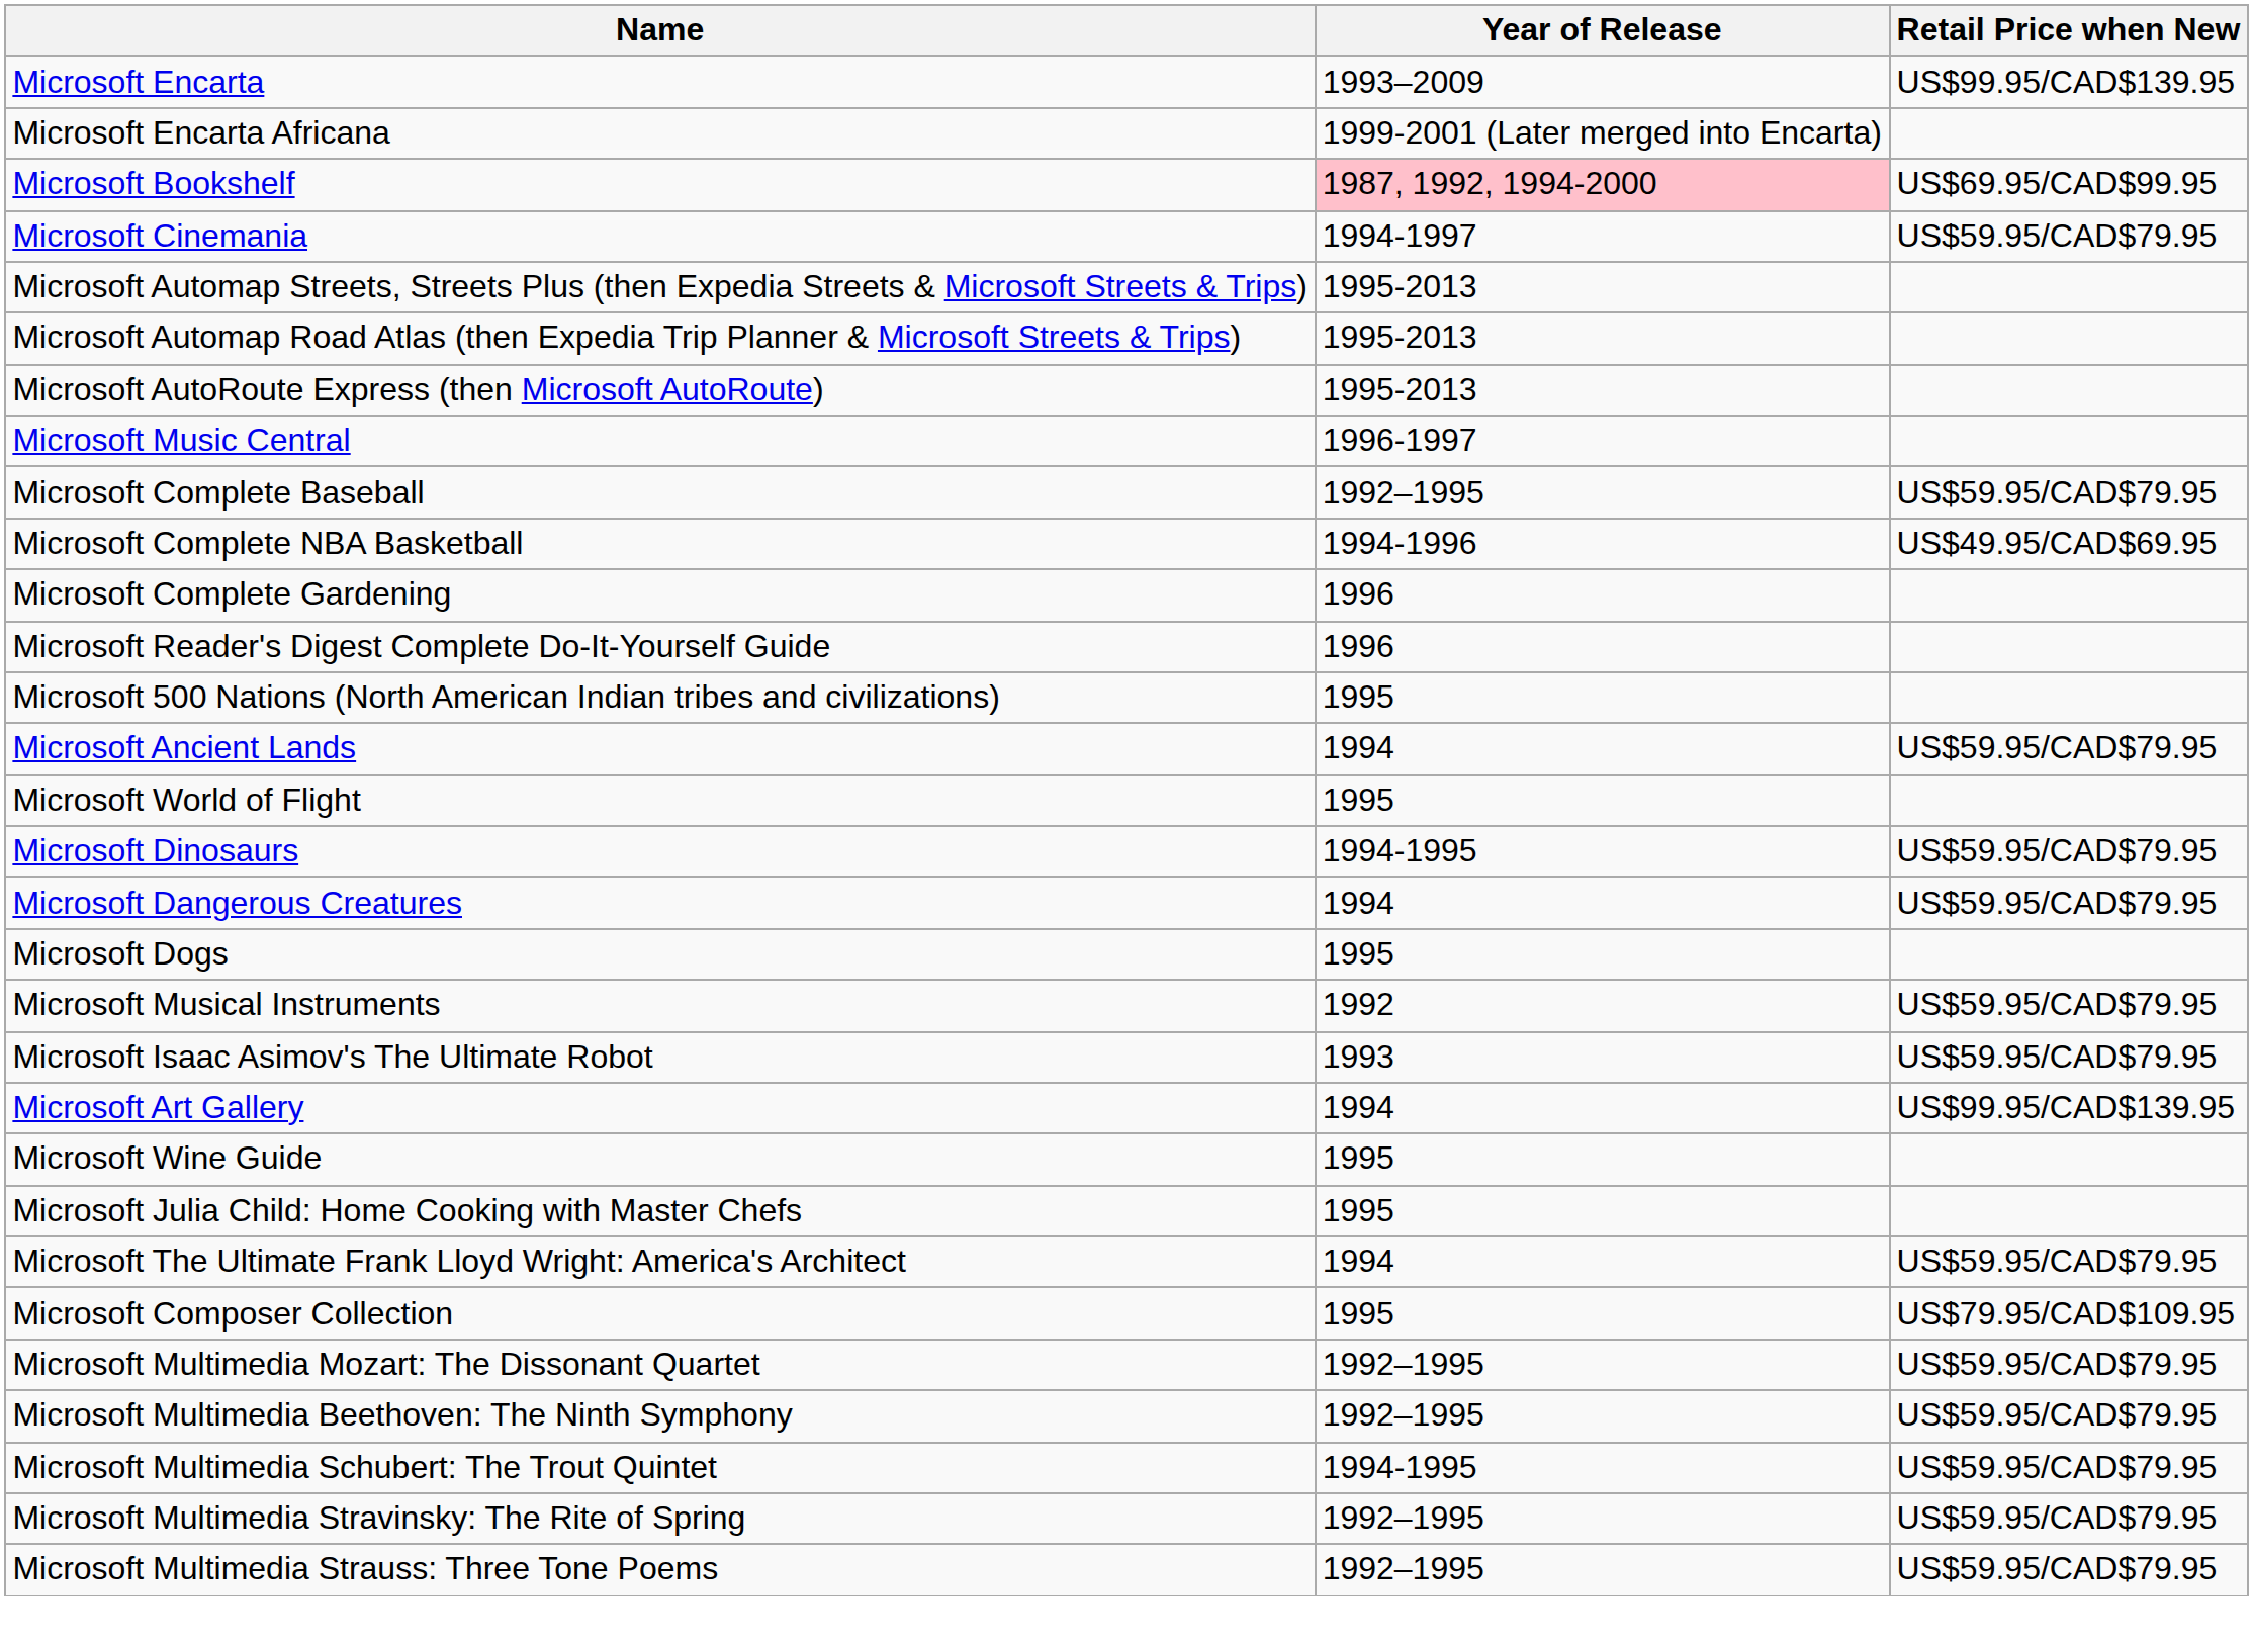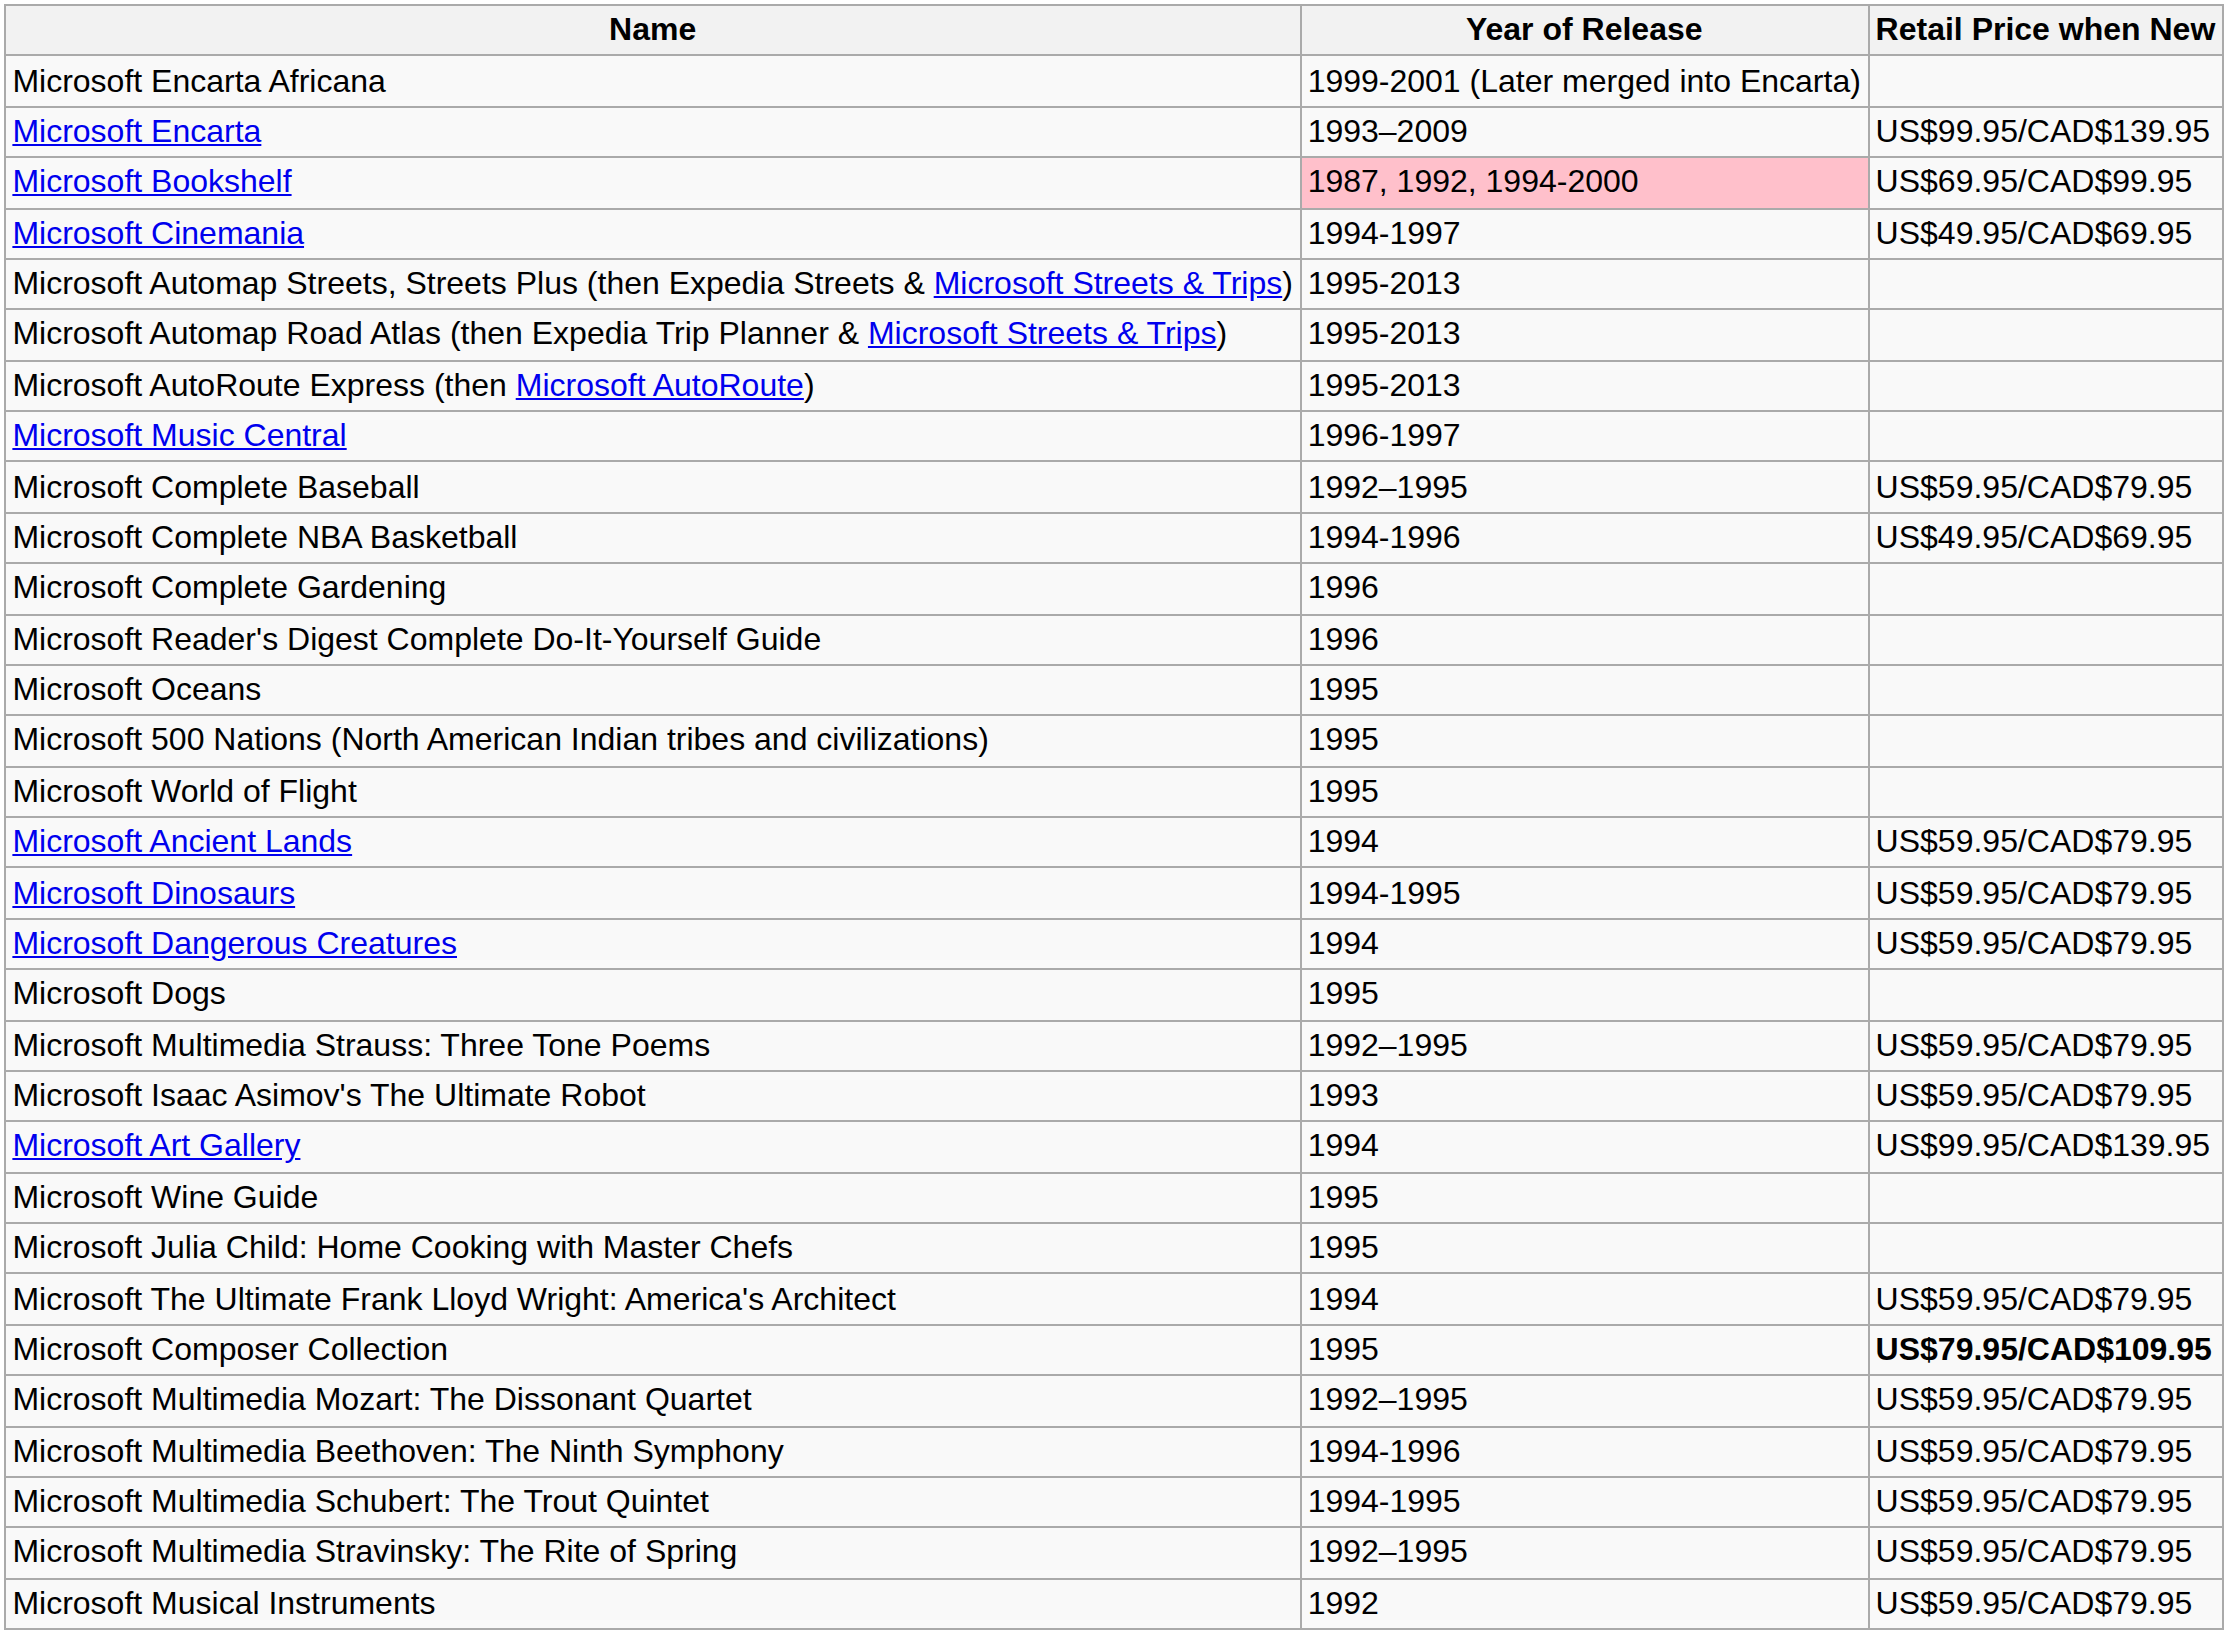 <table class="wikitable">
 <tr>
 <th>Name</th>
 <th>Year of Release</th>
 <th>Retail Price when New</th>
 </tr>
 <tr>
+<td>Microsoft Encarta Africana</td>
+<td>1999-2001 (Later merged into Encarta)</td>
+<td></td>
+</tr>
+<tr>
 <td><a href='#'>Microsoft Encarta</a></td>
 <td>1993–2009</td>
 <td>US$99.95/CAD$139.95</td>
-</tr>
-<tr>
-<td>Microsoft Encarta Africana</td>
-<td>1999-2001 (Later merged into Encarta)</td>
-<td></td>
 </tr>
 <tr>
 <td><a href='#'>Microsoft Bookshelf</a></td>
 <td style="background: pink;">1987, 1992, 1994-2000</td>
 <td>US$69.95/CAD$99.95</td>
 </tr>
 <tr>
 <td><a href='#'>Microsoft Cinemania</a></td>
 <td>1994-1997</td>
-<td>US$59.95/CAD$79.95</td>
+<td>US$49.95/CAD$69.95</td>
 </tr>
 <tr>
 <td>Microsoft Automap Streets, Streets Plus (then Expedia Streets & <a href='#'>Microsoft Streets & Trips</a>)</td>
 <td>1995-2013</td>
 <td></td>
 </tr>
 <tr>
 <td>Microsoft Automap Road Atlas (then Expedia Trip Planner & <a href='#'>Microsoft Streets & Trips</a>)</td>
 <td>1995-2013</td>
 <td></td>
 </tr>
 <tr>
 <td>Microsoft AutoRoute Express (then <a href='#'>Microsoft AutoRoute</a>)</td>
 <td>1995-2013</td>
 </tr>
 <tr>
 <td><a href='#'>Microsoft Music Central</a></td>
 <td>1996-1997</td>
 <td></td>
 </tr>
 <tr>
 <td>Microsoft Complete Baseball</td>
 <td>1992–1995</td>
 <td>US$59.95/CAD$79.95</td>
 </tr>
 <tr>
 <td>Microsoft Complete NBA Basketball</td>
 <td>1994-1996</td>
 <td>US$49.95/CAD$69.95</td>
 </tr>
 <tr>
 <td>Microsoft Complete Gardening</td>
 <td>1996</td>
 <td></td>
 </tr>
 <tr>
 <td>Microsoft Reader's Digest Complete Do-It-Yourself Guide</td>
 <td>1996</td>
 <td></td>
 </tr>
 <tr>
+<td>Microsoft Oceans</td>
+<td>1995</td>
+<td></td>
+</tr>
+<tr>
 <td>Microsoft 500 Nations (North American Indian tribes and civilizations)</td>
+<td>1995</td>
+<td></td>
+</tr>
+<tr>
+<td>Microsoft World of Flight</td>
 <td>1995</td>
 <td></td>
 </tr>
 <tr>
 <td><a href='#'>Microsoft Ancient Lands</a></td>
 <td>1994</td>
 <td>US$59.95/CAD$79.95</td>
-</tr>
-<tr>
-<td>Microsoft World of Flight</td>
-<td>1995</td>
-<td></td>
 </tr>
 <tr>
 <td><a href='#'>Microsoft Dinosaurs</a></td>
 <td>1994-1995</td>
 <td>US$59.95/CAD$79.95</td>
 </tr>
 <tr>
 <td><a href='#'>Microsoft Dangerous Creatures</a></td>
 <td>1994</td>
 <td>US$59.95/CAD$79.95</td>
 </tr>
 <tr>
 <td>Microsoft Dogs</td>
 <td>1995</td>
 <td></td>
 </tr>
 <tr>
-<td>Microsoft Musical Instruments</td>
-<td>1992</td>
+<td>Microsoft Multimedia Strauss: Three Tone Poems</td>
+<td>1992–1995</td>
 <td>US$59.95/CAD$79.95</td>
 </tr>
 <tr>
 <td>Microsoft Isaac Asimov's The Ultimate Robot</td>
 <td>1993</td>
 <td>US$59.95/CAD$79.95</td>
 </tr>
 <tr>
 <td><a href='#'>Microsoft Art Gallery</a></td>
 <td>1994</td>
 <td>US$99.95/CAD$139.95</td>
 </tr>
 <tr>
 <td>Microsoft Wine Guide</td>
 <td>1995</td>
 <td></td>
 </tr>
 <tr>
 <td>Microsoft Julia Child: Home Cooking with Master Chefs</td>
 <td>1995</td>
 <td></td>
 </tr>
 <tr>
 <td>Microsoft The Ultimate Frank Lloyd Wright: America's Architect</td>
 <td>1994</td>
 <td>US$59.95/CAD$79.95</td>
 </tr>
 <tr>
 <td>Microsoft Composer Collection</td>
 <td>1995</td>
-<td>US$79.95/CAD$109.95</td>
+<td><strong>US$79.95/CAD$109.95</strong></td>
 </tr>
 <tr>
 <td>Microsoft Multimedia Mozart: The Dissonant Quartet</td>
 <td>1992–1995</td>
 <td>US$59.95/CAD$79.95</td>
 </tr>
 <tr>
 <td>Microsoft Multimedia Beethoven: The Ninth Symphony</td>
-<td>1992–1995</td>
+<td>1994-1996</td>
 <td>US$59.95/CAD$79.95</td>
 </tr>
 <tr>
 <td>Microsoft Multimedia Schubert: The Trout Quintet</td>
 <td>1994-1995</td>
 <td>US$59.95/CAD$79.95</td>
 </tr>
 <tr>
 <td>Microsoft Multimedia Stravinsky: The Rite of Spring</td>
 <td>1992–1995</td>
 <td>US$59.95/CAD$79.95</td>
 </tr>
 <tr>
-<td>Microsoft Multimedia Strauss: Three Tone Poems</td>
-<td>1992–1995</td>
+<td>Microsoft Musical Instruments</td>
+<td>1992</td>
 <td>US$59.95/CAD$79.95</td>
 </tr>
 </table>
